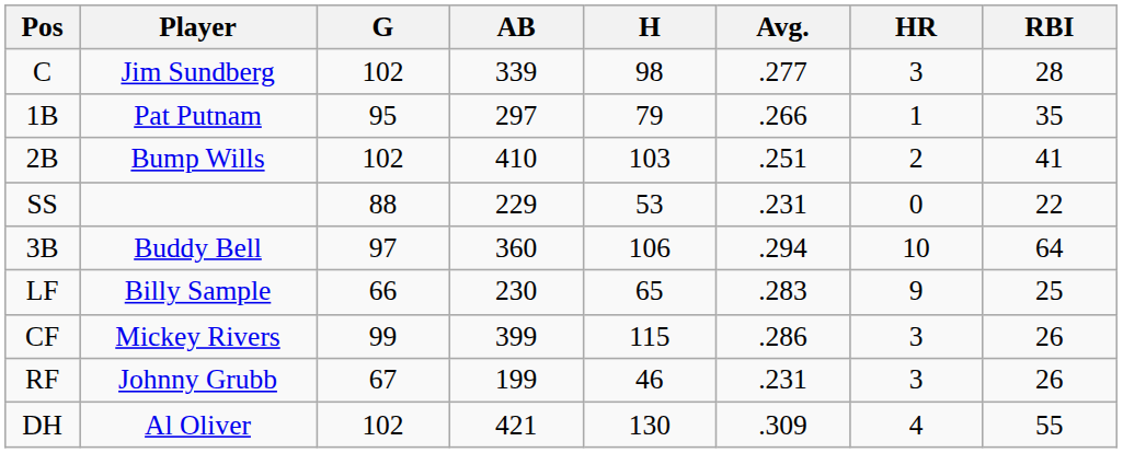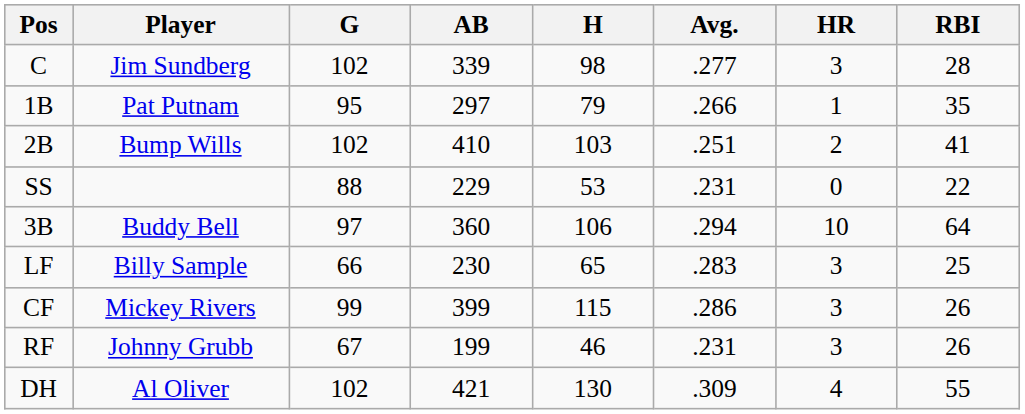 <table class="wikitable sortable">
 <tr>
 <th bgcolor="#DDDDFF" width="5%">Pos</th>
 <th bgcolor="#DDDDFF" width="16%">Player</th>
 <th bgcolor="#DDDDFF" width="9%">G</th>
 <th bgcolor="#DDDDFF" width="9%">AB</th>
 <th bgcolor="#DDDDFF" width="9%">H</th>
 <th bgcolor="#DDDDFF" width="9%">Avg.</th>
 <th bgcolor="#DDDDFF" width="9%">HR</th>
 <th bgcolor="#DDDDFF" width="9%">RBI</th>
 </tr>
 <tr align="center">
 <td>C</td>
 <td><a href='#'>Jim Sundberg</a></td>
 <td>102</td>
 <td>339</td>
 <td>98</td>
 <td>.277</td>
 <td>3</td>
 <td>28</td>
 </tr>
 <tr align=center>
 <td>1B</td>
 <td><a href='#'>Pat Putnam</a></td>
 <td>95</td>
 <td>297</td>
 <td>79</td>
 <td>.266</td>
 <td>1</td>
 <td>35</td>
 </tr>
 <tr align=center>
 <td>2B</td>
 <td><a href='#'>Bump Wills</a></td>
 <td>102</td>
 <td>410</td>
 <td>103</td>
 <td>.251</td>
 <td>2</td>
 <td>41</td>
 </tr>
 <tr align=center>
 <td>SS</td>
 <td></td>
 <td>88</td>
 <td>229</td>
 <td>53</td>
 <td>.231</td>
 <td>0</td>
 <td>22</td>
 </tr>
 <tr align="center">
 <td>3B</td>
 <td><a href='#'>Buddy Bell</a></td>
 <td>97</td>
 <td>360</td>
 <td>106</td>
 <td>.294</td>
 <td>10</td>
 <td>64</td>
 </tr>
 <tr align=center>
 <td>LF</td>
 <td><a href='#'>Billy Sample</a></td>
 <td>66</td>
 <td>230</td>
 <td>65</td>
 <td>.283</td>
-<td>9</td>
+<td>3</td>
 <td>25</td>
 </tr>
 <tr align=center>
 <td>CF</td>
 <td><a href='#'>Mickey Rivers</a></td>
 <td>99</td>
 <td>399</td>
 <td>115</td>
 <td>.286</td>
 <td>3</td>
 <td>26</td>
 </tr>
 <tr align=center>
 <td>RF</td>
 <td><a href='#'>Johnny Grubb</a></td>
 <td>67</td>
 <td>199</td>
 <td>46</td>
 <td>.231</td>
 <td>3</td>
 <td>26</td>
 </tr>
 <tr align=center>
 <td>DH</td>
 <td><a href='#'>Al Oliver</a></td>
 <td>102</td>
 <td>421</td>
 <td>130</td>
 <td>.309</td>
 <td>4</td>
 <td>55</td>
 </tr>
 </table>
